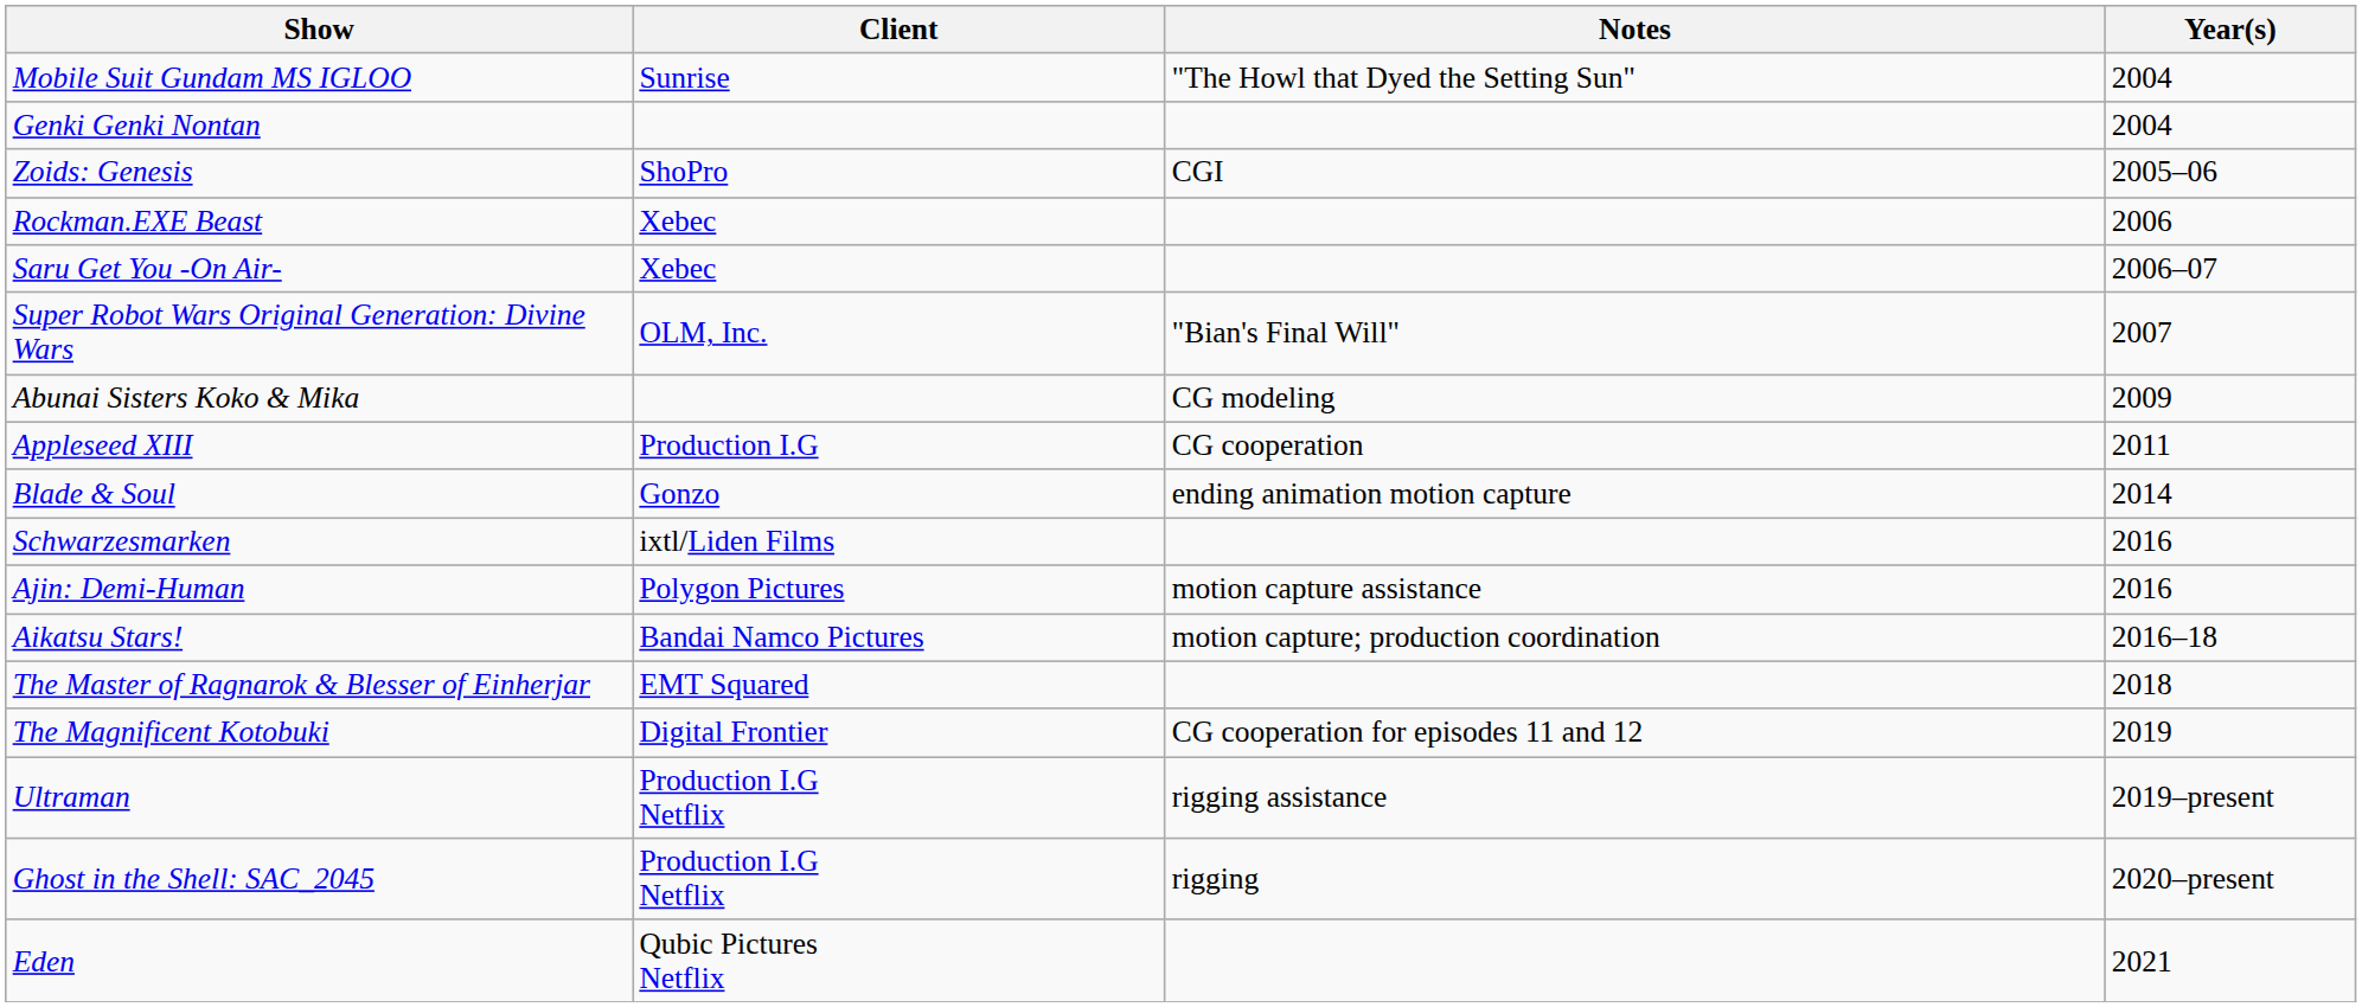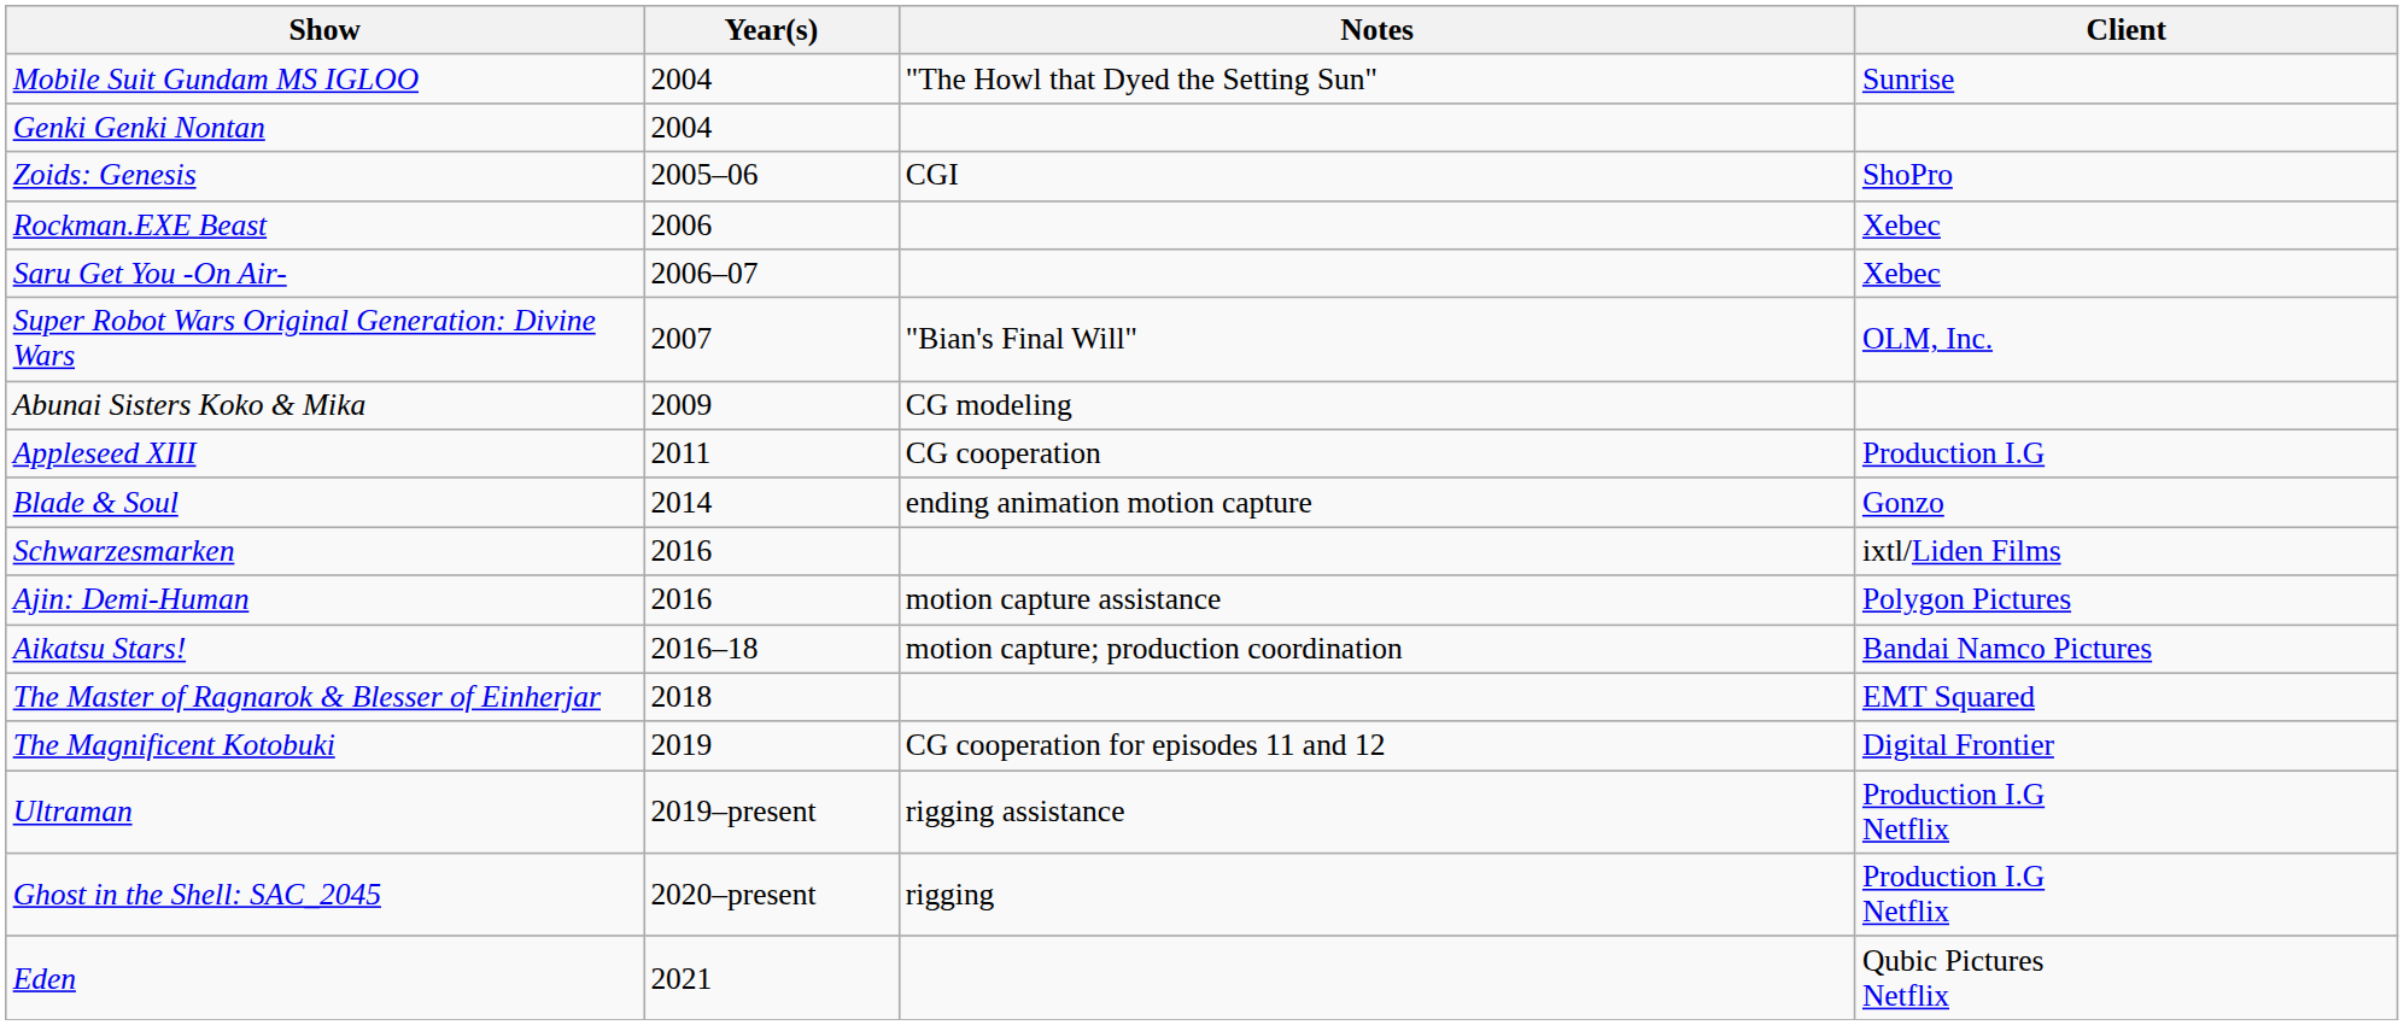 <table class="wikitable sortable" style="width: auto style="width:75%; table-layout: fixed">
 <tr>
 <th style="width:20%;">Show</th>
+<th style="width:8%;">Year(s)</th>
+<th style="width:30%;" class="unsortable">Notes</th>
 <th style="width:17%;">Client</th>
-<th style="width:30%;" class="unsortable">Notes</th>
-<th style="width:8%;">Year(s)</th>
 </tr>
 <tr>
 <td><em><a href='#'>Mobile Suit Gundam MS IGLOO</a></em></td>
+<td>2004</td>
+<td>"The Howl that Dyed the Setting Sun"</td>
 <td><a href='#'>Sunrise</a></td>
-<td>"The Howl that Dyed the Setting Sun"</td>
-<td>2004</td>
 </tr>
 <tr>
 <td><em><a href='#'>Genki Genki Nontan</a></em></td>
+<td>2004</td>
 <td></td>
 <td></td>
-<td>2004</td>
 </tr>
 <tr>
 <td><em><a href='#'>Zoids: Genesis</a></em></td>
+<td>2005–06</td>
+<td>CGI</td>
 <td><a href='#'>ShoPro</a></td>
-<td>CGI</td>
-<td>2005–06</td>
 </tr>
 <tr>
 <td><em><a href='#'>Rockman.EXE Beast</a></em></td>
+<td>2006</td>
+<td></td>
 <td><a href='#'>Xebec</a></td>
-<td></td>
-<td>2006</td>
 </tr>
 <tr>
 <td><em><a href='#'>Saru Get You -On Air-</a></em></td>
+<td>2006–07</td>
+<td></td>
 <td><a href='#'>Xebec</a></td>
-<td></td>
-<td>2006–07</td>
 </tr>
 <tr>
 <td><em><a href='#'>Super Robot Wars Original Generation: Divine Wars</a></em></td>
+<td>2007</td>
+<td>"Bian's Final Will"</td>
 <td><a href='#'>OLM, Inc.</a></td>
-<td>"Bian's Final Will"</td>
-<td>2007</td>
 </tr>
 <tr>
 <td><em>Abunai Sisters Koko & Mika</em></td>
+<td>2009</td>
+<td>CG modeling</td>
 <td></td>
-<td>CG modeling</td>
-<td>2009</td>
 </tr>
 <tr>
 <td><em><a href='#'>Appleseed XIII</a></em></td>
+<td>2011</td>
+<td>CG cooperation</td>
 <td><a href='#'>Production I.G</a></td>
-<td>CG cooperation</td>
-<td>2011</td>
 </tr>
 <tr>
 <td><em><a href='#'>Blade & Soul</a></em></td>
+<td>2014</td>
+<td>ending animation motion capture</td>
 <td><a href='#'>Gonzo</a></td>
-<td>ending animation motion capture</td>
-<td>2014</td>
 </tr>
 <tr>
 <td><em><a href='#'>Schwarzesmarken</a></em></td>
+<td>2016</td>
+<td></td>
 <td>ixtl/<a href='#'>Liden Films</a></td>
-<td></td>
-<td>2016</td>
 </tr>
 <tr>
 <td><em><a href='#'>Ajin: Demi-Human</a></em></td>
+<td>2016</td>
+<td>motion capture assistance</td>
 <td><a href='#'>Polygon Pictures</a></td>
-<td>motion capture assistance</td>
-<td>2016</td>
 </tr>
 <tr>
 <td><em><a href='#'>Aikatsu Stars!</a></em></td>
+<td>2016–18</td>
+<td>motion capture; production coordination</td>
 <td><a href='#'>Bandai Namco Pictures</a></td>
-<td>motion capture; production coordination</td>
-<td>2016–18</td>
 </tr>
 <tr>
 <td><em><a href='#'>The Master of Ragnarok & Blesser of Einherjar</a></em></td>
+<td>2018</td>
+<td></td>
 <td><a href='#'>EMT Squared</a></td>
-<td></td>
-<td>2018</td>
 </tr>
 <tr>
 <td><em><a href='#'>The Magnificent Kotobuki</a></em></td>
+<td>2019</td>
+<td>CG cooperation for episodes 11 and 12</td>
 <td><a href='#'>Digital Frontier</a></td>
-<td>CG cooperation for episodes 11 and 12</td>
-<td>2019</td>
 </tr>
 <tr>
 <td><em><a href='#'>Ultraman</a></em></td>
+<td>2019–present</td>
+<td>rigging assistance</td>
 <td><a href='#'>Production I.G</a><br><a href='#'>Netflix</a></td>
-<td>rigging assistance</td>
-<td>2019–present</td>
 </tr>
 <tr>
 <td><em><a href='#'>Ghost in the Shell: SAC_2045</a></em></td>
+<td>2020–present</td>
+<td>rigging</td>
 <td><a href='#'>Production I.G</a><br><a href='#'>Netflix</a></td>
-<td>rigging</td>
-<td>2020–present</td>
 </tr>
 <tr>
 <td><em><a href='#'>Eden</a></em></td>
+<td>2021</td>
+<td></td>
 <td>Qubic Pictures<br><a href='#'>Netflix</a></td>
-<td></td>
-<td>2021</td>
 </tr>
 </table>
